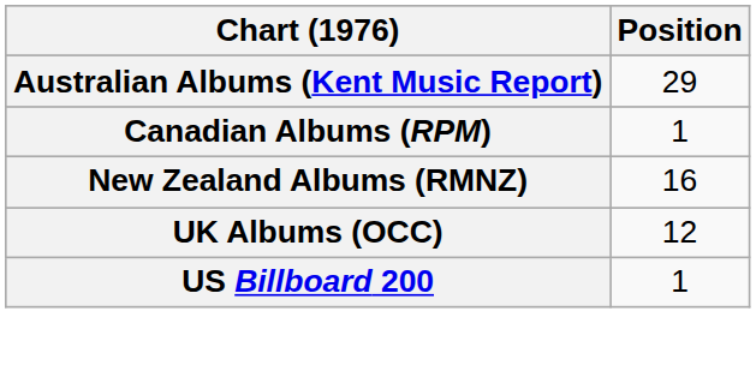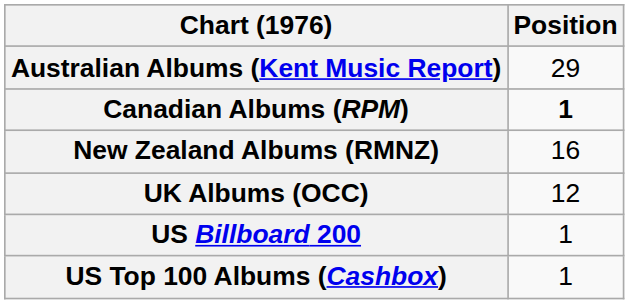 <table class="wikitable sortable plainrowheaders" style="text-align:center">
 <tr>
 <th>Chart (1976)</th>
 <th>Position</th>
 </tr>
 <tr>
 <th scope="row">Australian Albums (<a href='#'>Kent Music Report</a>)</th>
 <td>29</td>
 </tr>
 <tr>
 <th scope="row">Canadian Albums (<em>RPM</em>)</th>
-<td>1</td>
+<td><strong>1</strong></td>
 </tr>
 <tr>
 <th scope="row">New Zealand Albums (RMNZ)</th>
 <td>16</td>
 </tr>
 <tr>
 <th scope="row">UK Albums (OCC)</th>
 <td>12</td>
 </tr>
 <tr>
 <th scope="row">US <a href='#'><em>Billboard</em> 200</a></th>
 <td>1</td>
 </tr>
+<tr>
+<th scope="row">US Top 100 Albums (<a href='#'><em>Cashbox</em></a>)</th>
+<td>1</td>
+</tr>
 </table>
